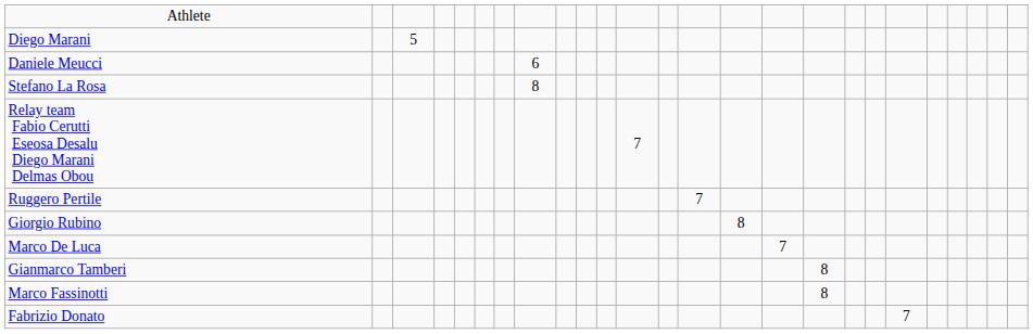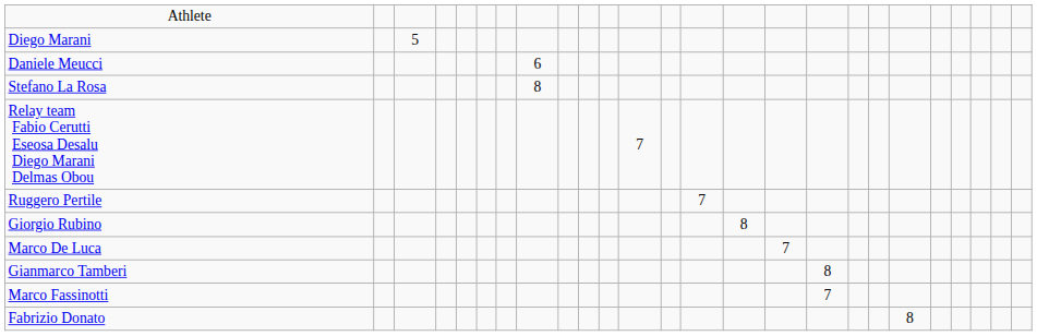 <table class="wikitable" style="text-align: center; font-size:100%" width="70%">
 <tr>
 <td>Athlete</td>
 <td></td>
 <td></td>
 <td></td>
 <td></td>
 <td></td>
 <td></td>
 <td></td>
 <td></td>
 <td></td>
 <td></td>
 <td></td>
 <td></td>
 <td></td>
 <td></td>
 <td></td>
 <td></td>
 <td></td>
 <td></td>
 <td></td>
 <td></td>
 <td></td>
 <td></td>
 <td></td>
 <td></td>
 </tr>
 <tr>
 <td align=left><a href='#'>Diego Marani</a></td>
 <td></td>
 <td>5</td>
 <td></td>
 <td></td>
 <td></td>
 <td></td>
 <td></td>
 <td></td>
 <td></td>
 <td></td>
 <td></td>
 <td></td>
 <td></td>
 <td></td>
 <td></td>
 <td></td>
 <td></td>
 <td></td>
 <td></td>
 <td></td>
 <td></td>
 <td></td>
 <td></td>
 <td></td>
 </tr>
 <tr>
 <td align=left><a href='#'>Daniele Meucci</a></td>
 <td></td>
 <td></td>
 <td></td>
 <td></td>
 <td></td>
 <td></td>
 <td>6</td>
 <td></td>
 <td></td>
 <td></td>
 <td></td>
 <td></td>
 <td></td>
 <td></td>
 <td></td>
 <td></td>
 <td></td>
 <td></td>
 <td></td>
 <td></td>
 <td></td>
 <td></td>
 <td></td>
 <td></td>
 </tr>
 <tr>
 <td align=left><a href='#'>Stefano La Rosa</a></td>
 <td></td>
 <td></td>
 <td></td>
 <td></td>
 <td></td>
 <td></td>
 <td>8</td>
 <td></td>
 <td></td>
 <td></td>
 <td></td>
 <td></td>
 <td></td>
 <td></td>
 <td></td>
 <td></td>
 <td></td>
 <td></td>
 <td></td>
 <td></td>
 <td></td>
 <td></td>
 <td></td>
 <td></td>
 </tr>
 <tr>
 <td align=left><a href='#'>Relay team</a><br> <a href='#'>Fabio Cerutti</a><br> <a href='#'>Eseosa Desalu</a><br> <a href='#'>Diego Marani</a><br> <a href='#'>Delmas Obou</a></td>
 <td></td>
 <td></td>
 <td></td>
 <td></td>
 <td></td>
 <td></td>
 <td></td>
 <td></td>
 <td></td>
 <td></td>
 <td>7</td>
 <td></td>
 <td></td>
 <td></td>
 <td></td>
 <td></td>
 <td></td>
 <td></td>
 <td></td>
 <td></td>
 <td></td>
 <td></td>
 <td></td>
 <td></td>
 </tr>
 <tr>
 <td align=left><a href='#'>Ruggero Pertile</a></td>
 <td></td>
 <td></td>
 <td></td>
 <td></td>
 <td></td>
 <td></td>
 <td></td>
 <td></td>
 <td></td>
 <td></td>
 <td></td>
 <td></td>
 <td>7</td>
 <td></td>
 <td></td>
 <td></td>
 <td></td>
 <td></td>
 <td></td>
 <td></td>
 <td></td>
 <td></td>
 <td></td>
 <td></td>
 </tr>
 <tr>
 <td align=left><a href='#'>Giorgio Rubino</a></td>
 <td></td>
 <td></td>
 <td></td>
 <td></td>
 <td></td>
 <td></td>
 <td></td>
 <td></td>
 <td></td>
 <td></td>
 <td></td>
 <td></td>
 <td></td>
 <td>8</td>
 <td></td>
 <td></td>
 <td></td>
 <td></td>
 <td></td>
 <td></td>
 <td></td>
 <td></td>
 <td></td>
 <td></td>
 </tr>
 <tr>
 <td align=left><a href='#'>Marco De Luca</a></td>
 <td></td>
 <td></td>
 <td></td>
 <td></td>
 <td></td>
 <td></td>
 <td></td>
 <td></td>
 <td></td>
 <td></td>
 <td></td>
 <td></td>
 <td></td>
 <td></td>
 <td>7</td>
 <td></td>
 <td></td>
 <td></td>
 <td></td>
 <td></td>
 <td></td>
 <td></td>
 <td></td>
 <td></td>
 </tr>
 <tr>
 <td align=left><a href='#'>Gianmarco Tamberi</a></td>
 <td></td>
 <td></td>
 <td></td>
 <td></td>
 <td></td>
 <td></td>
 <td></td>
 <td></td>
 <td></td>
 <td></td>
 <td></td>
 <td></td>
 <td></td>
 <td></td>
 <td></td>
 <td>8</td>
 <td></td>
 <td></td>
 <td></td>
 <td></td>
 <td></td>
 <td></td>
 <td></td>
 <td></td>
 </tr>
 <tr>
 <td align=left><a href='#'>Marco Fassinotti</a></td>
 <td></td>
 <td></td>
 <td></td>
 <td></td>
 <td></td>
 <td></td>
 <td></td>
 <td></td>
 <td></td>
 <td></td>
 <td></td>
 <td></td>
 <td></td>
 <td></td>
 <td></td>
-<td>8</td>
+<td>7</td>
 <td></td>
 <td></td>
 <td></td>
 <td></td>
 <td></td>
 <td></td>
 <td></td>
 <td></td>
 </tr>
 <tr>
 <td align=left><a href='#'>Fabrizio Donato</a></td>
 <td></td>
 <td></td>
 <td></td>
 <td></td>
 <td></td>
 <td></td>
 <td></td>
 <td></td>
 <td></td>
 <td></td>
 <td></td>
 <td></td>
 <td></td>
 <td></td>
 <td></td>
 <td></td>
 <td></td>
 <td></td>
-<td>7</td>
+<td>8</td>
 <td></td>
 <td></td>
 <td></td>
 <td></td>
 <td></td>
 </tr>
 </table>
